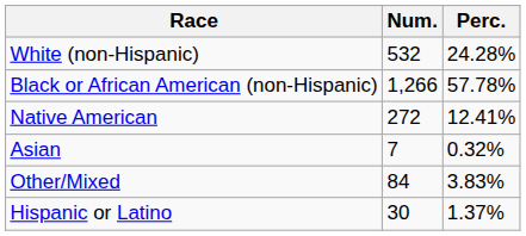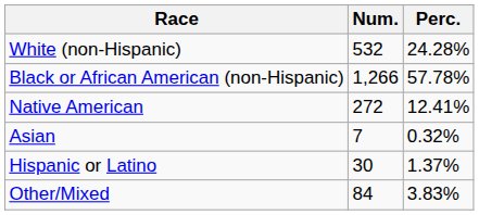 <table class="wikitable">
 <tr>
 <th>Race</th>
 <th>Num.</th>
 <th>Perc.</th>
 </tr>
 <tr>
 <td><a href='#'>White</a> (non-Hispanic)</td>
 <td>532</td>
 <td>24.28%</td>
 </tr>
 <tr>
 <td><a href='#'>Black or African American</a> (non-Hispanic)</td>
 <td>1,266</td>
 <td>57.78%</td>
 </tr>
 <tr>
 <td><a href='#'>Native American</a></td>
 <td>272</td>
 <td>12.41%</td>
 </tr>
 <tr>
 <td><a href='#'>Asian</a></td>
 <td>7</td>
 <td>0.32%</td>
 </tr>
 <tr>
+<td><a href='#'>Hispanic</a> or <a href='#'>Latino</a></td>
+<td>30</td>
+<td>1.37%</td>
+</tr>
+<tr>
 <td><a href='#'>Other/Mixed</a></td>
 <td>84</td>
 <td>3.83%</td>
 </tr>
-<tr>
-<td><a href='#'>Hispanic</a> or <a href='#'>Latino</a></td>
-<td>30</td>
-<td>1.37%</td>
-</tr>
 </table>
